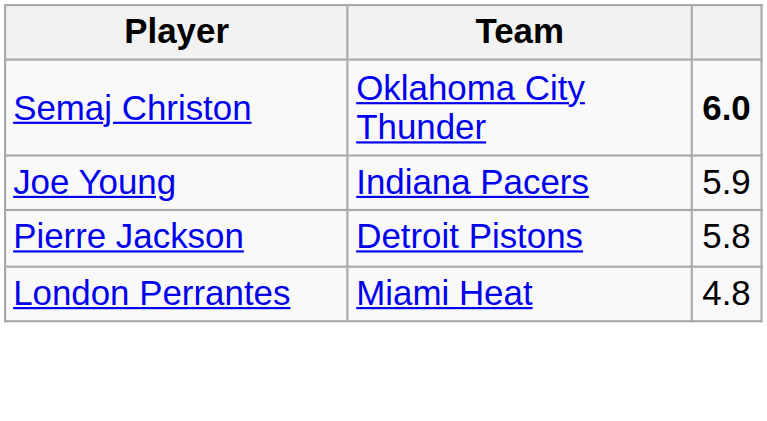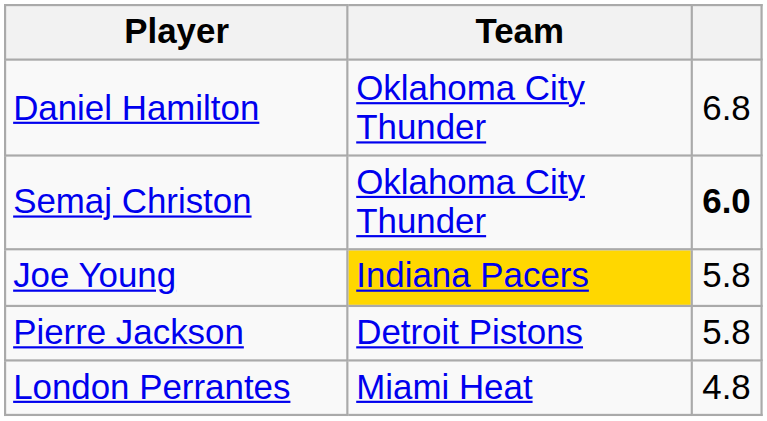 <table class="wikitable" style="text-align:left">
 <tr>
 <th width="150px">Player</th>
 <th width="150px">Team</th>
 <th width="25px"></th>
+</tr>
+<tr>
+<td><a href='#'>Daniel Hamilton</a></td>
+<td><a href='#'>Oklahoma City Thunder</a></td>
+<td align="center">6.8</td>
 </tr>
 <tr>
 <td><a href='#'>Semaj Christon</a></td>
 <td><a href='#'>Oklahoma City Thunder</a></td>
 <td align="center"><strong>6.0</strong></td>
 </tr>
 <tr>
 <td><a href='#'>Joe Young</a></td>
-<td><a href='#'>Indiana Pacers</a></td>
-<td align="center">5.9</td>
+<td style="background: gold;"><a href='#'>Indiana Pacers</a></td>
+<td align="center">5.8</td>
 </tr>
 <tr>
 <td><a href='#'>Pierre Jackson</a></td>
 <td><a href='#'>Detroit Pistons</a></td>
 <td align="center">5.8</td>
 </tr>
 <tr>
 <td><a href='#'>London Perrantes</a></td>
 <td><a href='#'>Miami Heat</a></td>
 <td align="center">4.8</td>
 </tr>
 </table>
